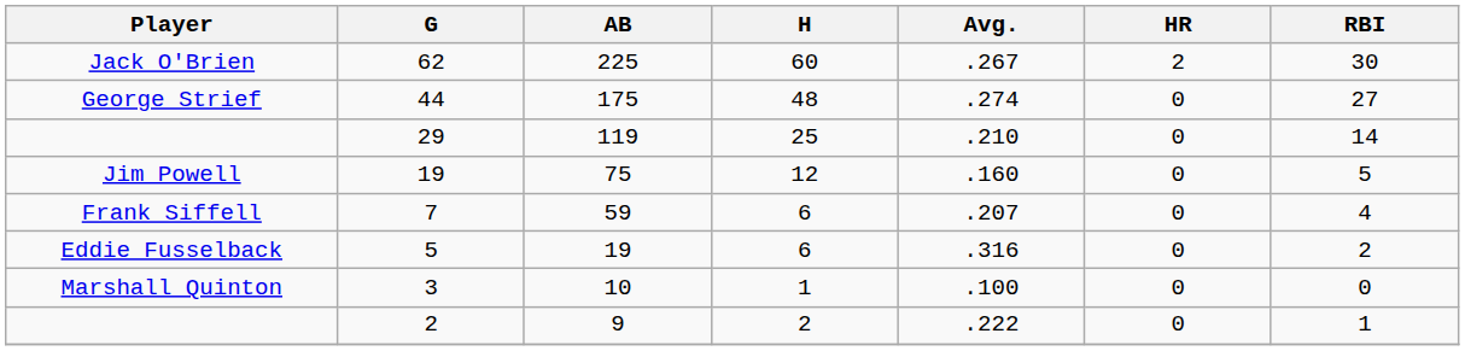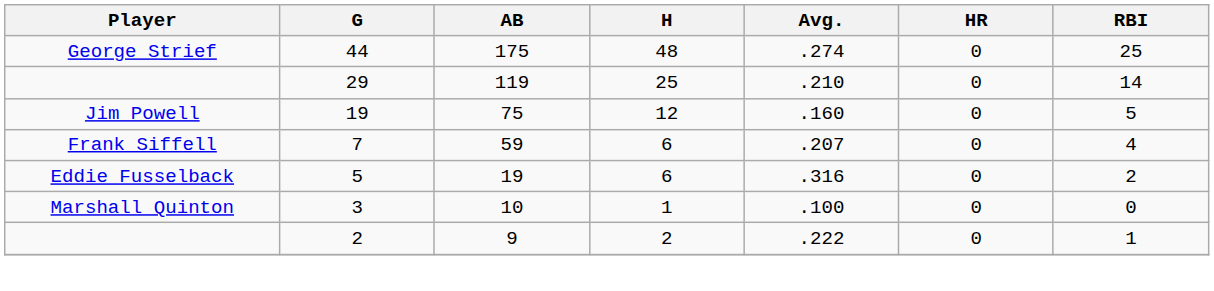 <table class="wikitable sortable">
 <tr>
 <th bgcolor="#DDDDFF" width="16%">Player</th>
 <th bgcolor="#DDDDFF" width="9%">G</th>
 <th bgcolor="#DDDDFF" width="9%">AB</th>
 <th bgcolor="#DDDDFF" width="9%">H</th>
 <th bgcolor="#DDDDFF" width="9%">Avg.</th>
 <th bgcolor="#DDDDFF" width="9%">HR</th>
 <th bgcolor="#DDDDFF" width="9%">RBI</th>
 </tr>
 <tr align="center">
-<td><a href='#'>Jack O'Brien</a></td>
-<td>62</td>
-<td>225</td>
-<td>60</td>
-<td>.267</td>
-<td>2</td>
-<td>30</td>
-</tr>
-<tr align="center">
 <td><a href='#'>George Strief</a></td>
 <td>44</td>
 <td>175</td>
 <td>48</td>
 <td>.274</td>
 <td>0</td>
-<td>27</td>
+<td>25</td>
 </tr>
 <tr align="center">
 <td></td>
 <td>29</td>
 <td>119</td>
 <td>25</td>
 <td>.210</td>
 <td>0</td>
 <td>14</td>
 </tr>
 <tr align="center">
 <td><a href='#'>Jim Powell</a></td>
 <td>19</td>
 <td>75</td>
 <td>12</td>
 <td>.160</td>
 <td>0</td>
 <td>5</td>
 </tr>
 <tr align="center">
 <td><a href='#'>Frank Siffell</a></td>
 <td>7</td>
 <td>59</td>
 <td>6</td>
 <td>.207</td>
 <td>0</td>
 <td>4</td>
 </tr>
 <tr align="center">
 <td><a href='#'>Eddie Fusselback</a></td>
 <td>5</td>
 <td>19</td>
 <td>6</td>
 <td>.316</td>
 <td>0</td>
 <td>2</td>
 </tr>
 <tr align="center">
 <td><a href='#'>Marshall Quinton</a></td>
 <td>3</td>
 <td>10</td>
 <td>1</td>
 <td>.100</td>
 <td>0</td>
 <td>0</td>
 </tr>
 <tr align="center">
 <td></td>
 <td>2</td>
 <td>9</td>
 <td>2</td>
 <td>.222</td>
 <td>0</td>
 <td>1</td>
 </tr>
 <tr align="center">
 </tr>
 </table>
